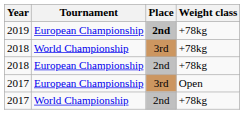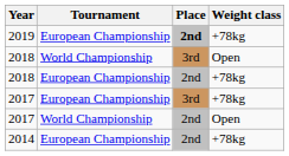 <table class="wikitable">
 <tr>
 <th>Year</th>
 <th>Tournament</th>
 <th>Place</th>
 <th>Weight class</th>
 </tr>
 <tr>
 <td>2019</td>
 <td><a href='#'>European Championship</a></td>
 <td bgcolor="silver" align="center"><strong>2nd</strong></td>
 <td>+78kg</td>
 </tr>
 <tr>
 <td>2018</td>
 <td><a href='#'>World Championship</a></td>
 <td bgcolor="cc966" align="center">3rd</td>
-<td>+78kg</td>
+<td>Open</td>
 </tr>
 <tr>
 <td>2018</td>
 <td><a href='#'>European Championship</a></td>
 <td bgcolor="silver" align="center">2nd</td>
 <td>+78kg</td>
 </tr>
 <tr>
 <td>2017</td>
 <td><a href='#'>European Championship</a></td>
 <td bgcolor="cc966" align="center">3rd</td>
-<td>Open</td>
+<td>+78kg</td>
 </tr>
 <tr>
 <td>2017</td>
 <td><a href='#'>World Championship</a></td>
 <td bgcolor="silver" align="center">2nd</td>
+<td>Open</td>
+</tr>
+<tr>
+<td>2014</td>
+<td><a href='#'>European Championship</a></td>
+<td bgcolor="silver" align="center">2nd</td>
 <td>+78kg</td>
 </tr>
 </table>
